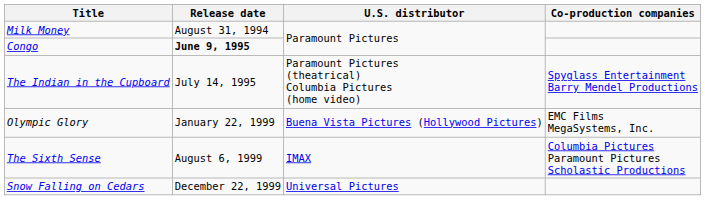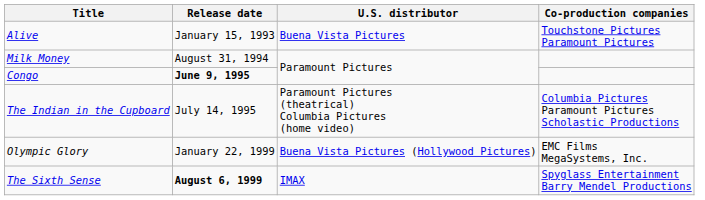 <table class="wikitable sortable">
 <tr>
 <th>Title</th>
 <th>Release date</th>
 <th>U.S. distributor</th>
 <th>Co-production companies</th>
+</tr>
+<tr>
+<td><em><a href='#'>Alive</a></em></td>
+<td>January 15, 1993</td>
+<td><a href='#'>Buena Vista Pictures</a></td>
+<td><a href='#'>Touchstone Pictures</a><br><a href='#'>Paramount Pictures</a></td>
 </tr>
 <tr>
 <td><em><a href='#'>Milk Money</a></em></td>
 <td>August 31, 1994</td>
 <td rowspan="2">Paramount Pictures</td>
 <td></td>
 </tr>
 <tr>
 <td><em><a href='#'>Congo</a></em></td>
 <td><strong>June 9, 1995</strong></td>
 <td></td>
 </tr>
 <tr>
 <td><em><a href='#'>The Indian in the Cupboard</a></em></td>
 <td>July 14, 1995</td>
 <td>Paramount Pictures<br>(theatrical)<br>Columbia Pictures<br>(home video)</td>
-<td><a href='#'>Spyglass Entertainment</a><br><a href='#'>Barry Mendel Productions</a></td>
+<td><a href='#'>Columbia Pictures</a><br>Paramount Pictures<br><a href='#'>Scholastic Productions</a></td>
 </tr>
 <tr>
 <td><em>Olympic Glory</em></td>
 <td>January 22, 1999</td>
 <td><a href='#'>Buena Vista Pictures</a> (<a href='#'>Hollywood Pictures</a>)</td>
 <td>EMC Films<br>MegaSystems, Inc.</td>
 </tr>
 <tr>
 <td><em><a href='#'>The Sixth Sense</a></em></td>
-<td>August 6, 1999</td>
+<td><strong>August 6, 1999</strong></td>
 <td><a href='#'>IMAX</a></td>
-<td><a href='#'>Columbia Pictures</a><br>Paramount Pictures<br><a href='#'>Scholastic Productions</a></td>
-</tr>
-<tr>
-<td><em><a href='#'>Snow Falling on Cedars</a></em></td>
-<td>December 22, 1999</td>
-<td><a href='#'>Universal Pictures</a></td>
-<td></td>
+<td><a href='#'>Spyglass Entertainment</a><br><a href='#'>Barry Mendel Productions</a></td>
 </tr>
 </table>
